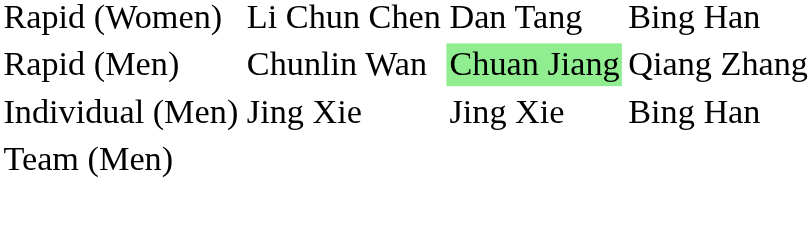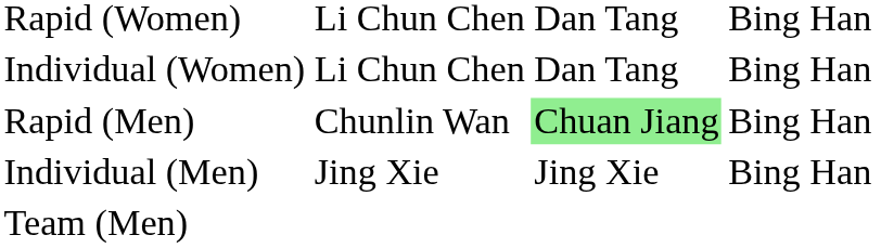 <table>
 <tr>
 <td>Rapid (Women)</td>
 <td> Li Chun Chen</td>
 <td> Dan Tang</td>
 <td> Bing Han</td>
 </tr>
 <tr>
+<td>Individual (Women)</td>
+<td> Li Chun Chen</td>
+<td> Dan Tang</td>
+<td> Bing Han</td>
+</tr>
+<tr>
 <td>Rapid (Men)</td>
 <td> Chunlin Wan</td>
 <td style="background: lightgreen;"> Chuan Jiang </td>
-<td> Qiang Zhang</td>
+<td> Bing Han</td>
 </tr>
 <tr>
 <td>Individual (Men)</td>
 <td> Jing Xie</td>
 <td> Jing Xie</td>
 <td> Bing Han</td>
 </tr>
 <tr>
 <td>Team (Men) </td>
 <td></td>
 <td></td>
 <td></td>
 </tr>
 </table>
